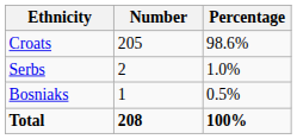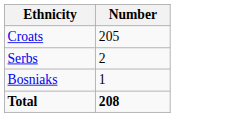 <table class="wikitable">
 <tr>
 <th width="100px">Ethnicity</th>
 <th width="80px">Number</th>
-<th width="80px">Percentage</th>
 </tr>
 <tr>
 <td><a href='#'>Croats</a></td>
 <td>205</td>
-<td>98.6%</td>
 </tr>
 <tr>
 <td><a href='#'>Serbs</a></td>
 <td>2</td>
-<td>1.0%</td>
 </tr>
 <tr>
 <td><a href='#'>Bosniaks</a></td>
 <td>1</td>
-<td>0.5%</td>
 </tr>
 <tr>
 <td><strong>Total</strong></td>
 <td><strong>208</strong></td>
-<td><strong>100%</strong></td>
 </tr>
 </table>
